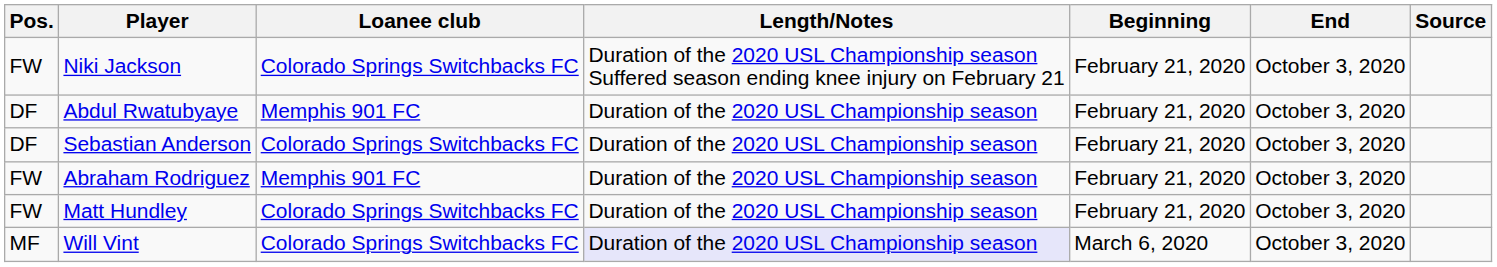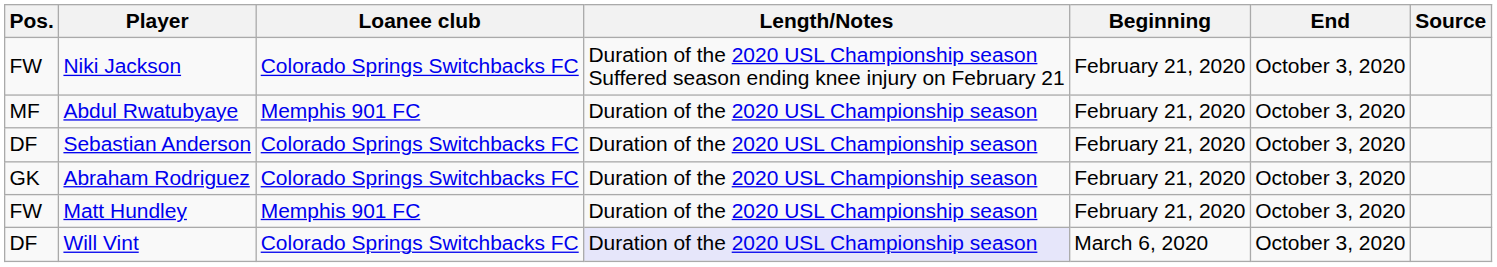 <table class="wikitable sortable" style="text-align: left">
 <tr>
 <th><strong>Pos.</strong></th>
 <th><strong>Player</strong></th>
 <th><strong>Loanee club</strong></th>
 <th><strong>Length/Notes</strong></th>
 <th><strong>Beginning</strong></th>
 <th><strong>End</strong></th>
 <th><strong>Source</strong></th>
 </tr>
 <tr>
 <td>FW</td>
 <td> <a href='#'>Niki Jackson</a></td>
 <td> <a href='#'>Colorado Springs Switchbacks FC</a></td>
 <td>Duration of the <a href='#'>2020 USL Championship season</a><br>Suffered season ending knee injury on February 21</td>
 <td>February 21, 2020</td>
 <td>October 3, 2020</td>
 <td></td>
 </tr>
 <tr>
-<td>DF</td>
+<td>MF</td>
 <td> <a href='#'>Abdul Rwatubyaye</a></td>
 <td> <a href='#'>Memphis 901 FC</a></td>
 <td>Duration of the <a href='#'>2020 USL Championship season</a></td>
 <td>February 21, 2020</td>
 <td>October 3, 2020</td>
 <td></td>
 </tr>
 <tr>
 <td>DF</td>
 <td> <a href='#'>Sebastian Anderson</a></td>
 <td> <a href='#'>Colorado Springs Switchbacks FC</a></td>
 <td>Duration of the <a href='#'>2020 USL Championship season</a></td>
 <td>February 21, 2020</td>
 <td>October 3, 2020</td>
 <td></td>
 </tr>
 <tr>
-<td>FW</td>
+<td>GK</td>
 <td> <a href='#'>Abraham Rodriguez</a></td>
-<td> <a href='#'>Memphis 901 FC</a></td>
+<td> <a href='#'>Colorado Springs Switchbacks FC</a></td>
 <td>Duration of the <a href='#'>2020 USL Championship season</a></td>
 <td>February 21, 2020</td>
 <td>October 3, 2020</td>
 <td></td>
 </tr>
 <tr>
 <td>FW</td>
 <td> <a href='#'>Matt Hundley</a></td>
-<td> <a href='#'>Colorado Springs Switchbacks FC</a></td>
+<td> <a href='#'>Memphis 901 FC</a></td>
 <td>Duration of the <a href='#'>2020 USL Championship season</a></td>
 <td>February 21, 2020</td>
 <td>October 3, 2020</td>
 <td></td>
 </tr>
 <tr>
-<td>MF</td>
+<td>DF</td>
 <td> <a href='#'>Will Vint</a></td>
 <td> <a href='#'>Colorado Springs Switchbacks FC</a></td>
 <td style="background: lavender;">Duration of the <a href='#'>2020 USL Championship season</a></td>
 <td>March 6, 2020</td>
 <td>October 3, 2020</td>
 <td></td>
 </tr>
 </table>
